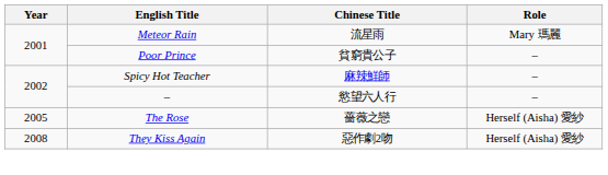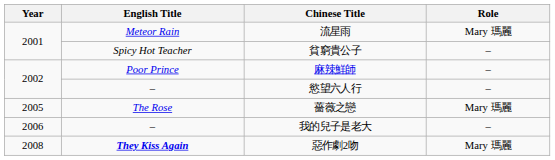 <table class="wikitable" style="text-align:center; font-size:0.9em;">
 <tr>
 <th width="70">Year</th>
 <th width="240">English Title</th>
 <th width="240">Chinese Title</th>
 <th width="160">Role</th>
 </tr>
 <tr>
 <td rowspan="2">2001</td>
 <td><em><a href='#'>Meteor Rain</a></em></td>
 <td>流星雨</td>
 <td>Mary 瑪麗</td>
 </tr>
 <tr>
-<td><em><a href='#'>Poor Prince</a></em></td>
+<td><em>Spicy Hot Teacher</em></td>
 <td>貧窮貴公子</td>
 <td>–</td>
 </tr>
 <tr>
 <td rowspan="2">2002</td>
-<td><em>Spicy Hot Teacher</em></td>
+<td><em><a href='#'>Poor Prince</a></em></td>
 <td><a href='#'>麻辣鮮師</a></td>
 <td>–</td>
 </tr>
 <tr>
 <td>–</td>
 <td>慾望六人行</td>
 <td>–</td>
 </tr>
 <tr>
 <td>2005</td>
 <td><em><a href='#'>The Rose</a></em></td>
 <td>薔薇之戀</td>
-<td>Herself (Aisha) 愛紗</td>
+<td>Mary 瑪麗</td>
+</tr>
+<tr>
+<td>2006</td>
+<td>–</td>
+<td>我的兒子是老大</td>
+<td>–</td>
 </tr>
 <tr>
 <td>2008</td>
-<td><em><a href='#'>They Kiss Again</a></em></td>
+<td><strong><em><a href='#'>They Kiss Again</a></em></strong></td>
 <td>惡作劇2吻</td>
-<td>Herself (Aisha) 愛紗</td>
+<td>Mary 瑪麗</td>
 </tr>
 </table>
